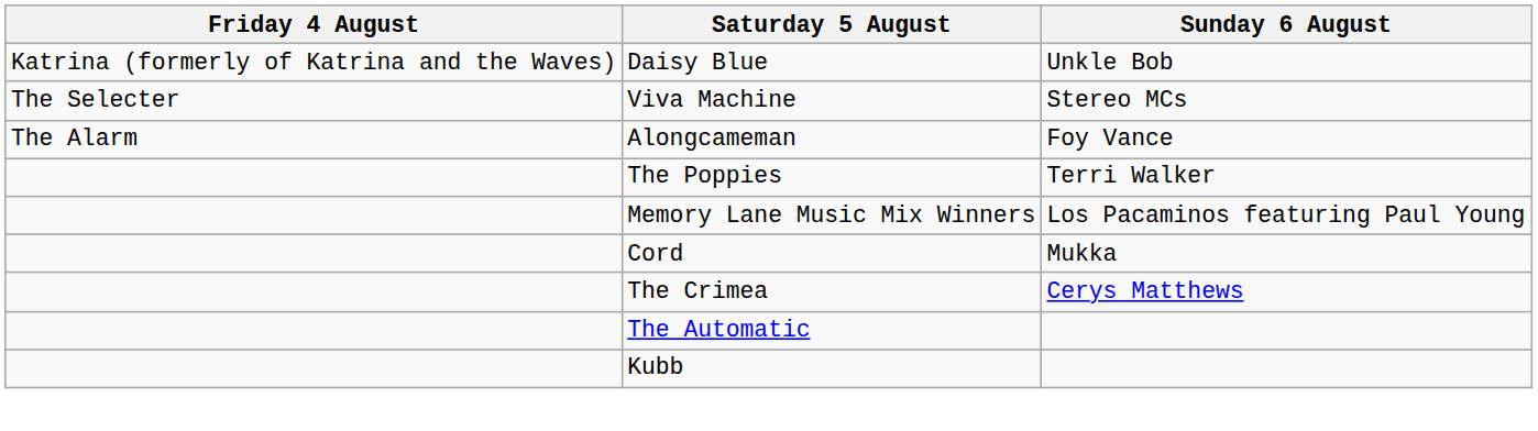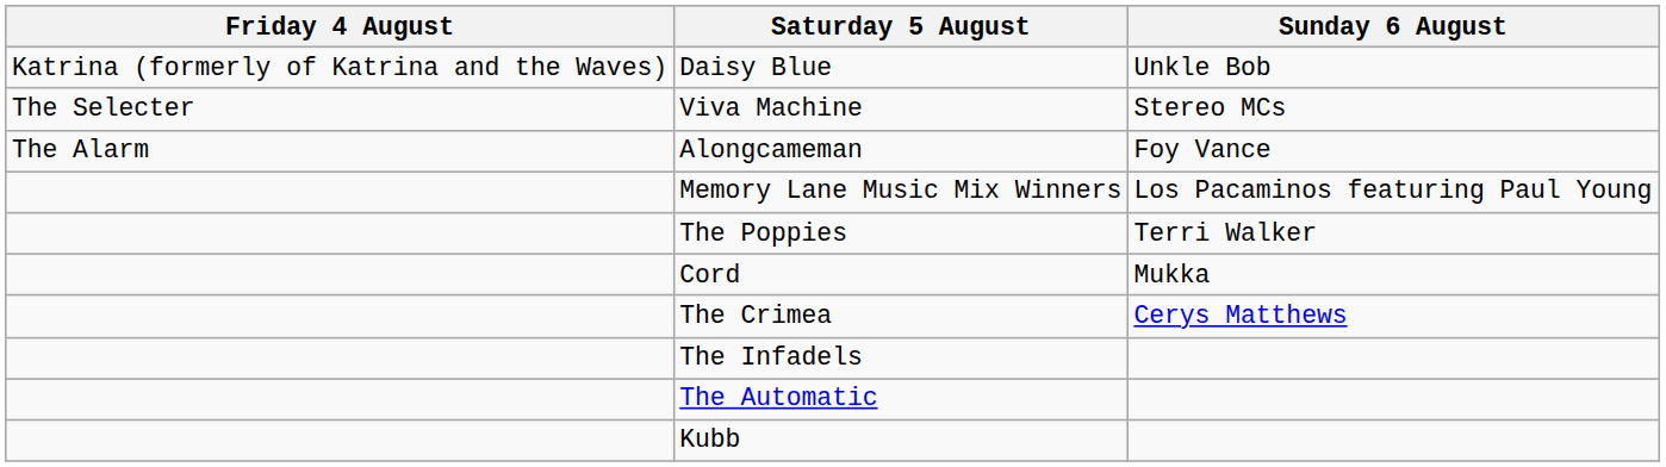 <table class="wikitable">
 <tr>
 <th>Friday 4 August</th>
 <th>Saturday 5 August</th>
 <th>Sunday 6 August</th>
 </tr>
 <tr>
 <td>Katrina (formerly of Katrina and the Waves)</td>
 <td>Daisy Blue</td>
 <td>Unkle Bob</td>
 </tr>
 <tr>
 <td>The Selecter</td>
 <td>Viva Machine</td>
 <td>Stereo MCs</td>
 </tr>
 <tr>
 <td>The Alarm</td>
 <td>Alongcameman</td>
 <td>Foy Vance</td>
 </tr>
 <tr>
 <td></td>
-<td>The Poppies</td>
-<td>Terri Walker</td>
+<td>Memory Lane Music Mix Winners</td>
+<td>Los Pacaminos featuring Paul Young</td>
 </tr>
 <tr>
 <td></td>
-<td>Memory Lane Music Mix Winners</td>
-<td>Los Pacaminos featuring Paul Young</td>
+<td>The Poppies</td>
+<td>Terri Walker</td>
 </tr>
 <tr>
 <td></td>
 <td>Cord</td>
 <td>Mukka</td>
 </tr>
 <tr>
 <td></td>
 <td>The Crimea</td>
 <td><a href='#'>Cerys Matthews</a></td>
 </tr>
 <tr>
 <td></td>
+<td>The Infadels</td>
+<td></td>
+</tr>
+<tr>
+<td></td>
 <td><a href='#'>The Automatic</a></td>
 <td></td>
 </tr>
 <tr>
 <td></td>
 <td>Kubb</td>
 <td></td>
 </tr>
 </table>
